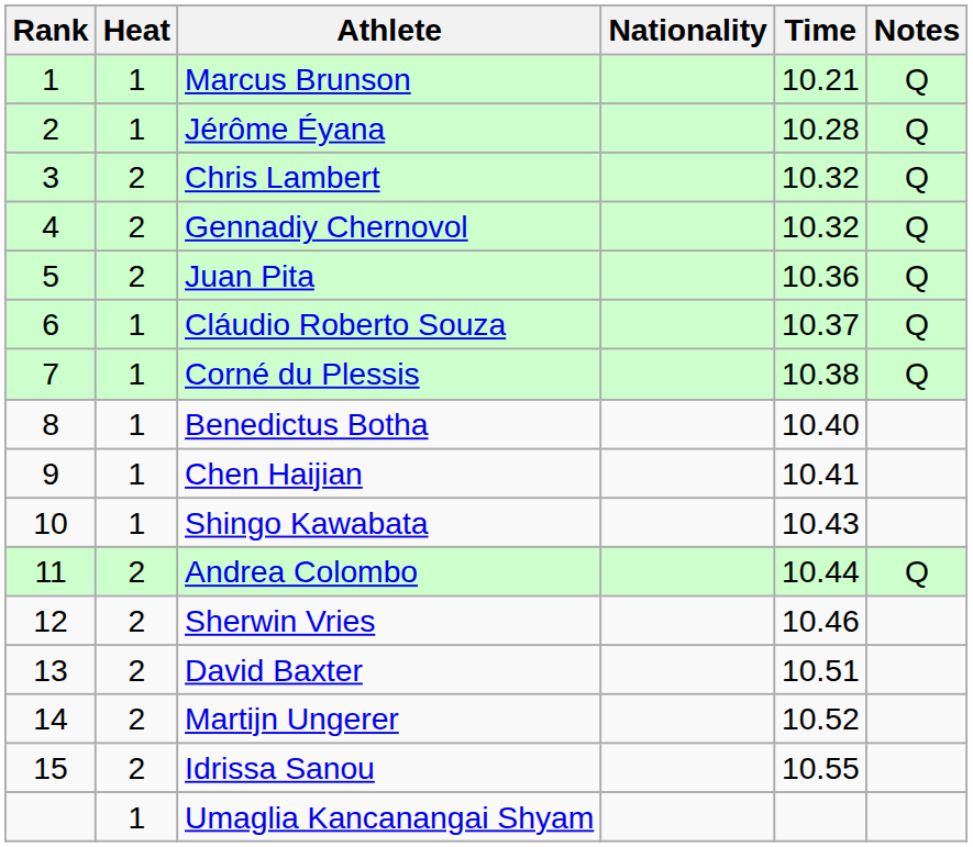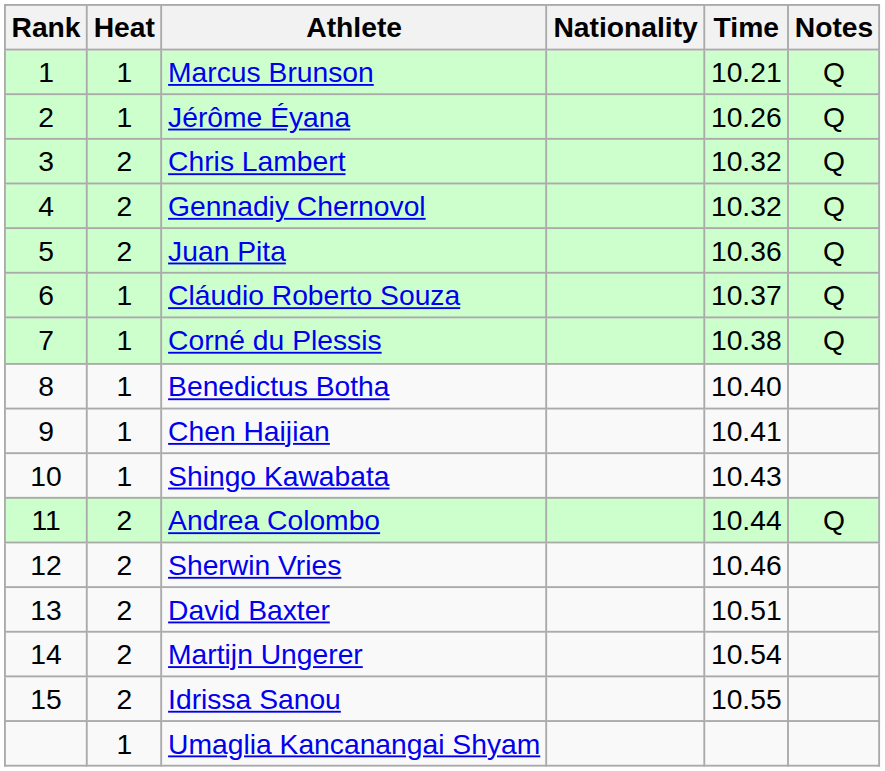 <table class="wikitable sortable" style="text-align:center;font-size:95%">
 <tr>
 <th>Rank</th>
 <th>Heat</th>
 <th>Athlete</th>
 <th>Nationality</th>
 <th>Time</th>
 <th>Notes</th>
 </tr>
 <tr bgcolor=ccffcc>
 <td>1</td>
 <td>1</td>
 <td align="left"><a href='#'>Marcus Brunson</a></td>
 <td align=left></td>
 <td>10.21</td>
 <td>Q</td>
 </tr>
 <tr bgcolor=ccffcc>
 <td>2</td>
 <td>1</td>
 <td align="left"><a href='#'>Jérôme Éyana</a></td>
 <td align=left></td>
-<td>10.28</td>
+<td>10.26</td>
 <td>Q</td>
 </tr>
 <tr bgcolor=ccffcc>
 <td>3</td>
 <td>2</td>
 <td align="left"><a href='#'>Chris Lambert</a></td>
 <td align=left></td>
 <td>10.32</td>
 <td>Q</td>
 </tr>
 <tr bgcolor=ccffcc>
 <td>4</td>
 <td>2</td>
 <td align="left"><a href='#'>Gennadiy Chernovol</a></td>
 <td align=left></td>
 <td>10.32</td>
 <td>Q</td>
 </tr>
 <tr bgcolor=ccffcc>
 <td>5</td>
 <td>2</td>
 <td align="left"><a href='#'>Juan Pita</a></td>
 <td align=left></td>
 <td>10.36</td>
 <td>Q</td>
 </tr>
 <tr bgcolor=ccffcc>
 <td>6</td>
 <td>1</td>
 <td align="left"><a href='#'>Cláudio Roberto Souza</a></td>
 <td align=left></td>
 <td>10.37</td>
 <td>Q</td>
 </tr>
 <tr bgcolor=ccffcc>
 <td>7</td>
 <td>1</td>
 <td align="left"><a href='#'>Corné du Plessis</a></td>
 <td align=left></td>
 <td>10.38</td>
 <td>Q</td>
 </tr>
 <tr>
 <td>8</td>
 <td>1</td>
 <td align="left"><a href='#'>Benedictus Botha</a></td>
 <td align=left></td>
 <td>10.40</td>
 <td></td>
 </tr>
 <tr>
 <td>9</td>
 <td>1</td>
 <td align="left"><a href='#'>Chen Haijian</a></td>
 <td align=left></td>
 <td>10.41</td>
 <td></td>
 </tr>
 <tr>
 <td>10</td>
 <td>1</td>
 <td align="left"><a href='#'>Shingo Kawabata</a></td>
 <td align=left></td>
 <td>10.43</td>
 <td></td>
 </tr>
 <tr bgcolor=ccffcc>
 <td>11</td>
 <td>2</td>
 <td align="left"><a href='#'>Andrea Colombo</a></td>
 <td align=left></td>
 <td>10.44</td>
 <td>Q</td>
 </tr>
 <tr>
 <td>12</td>
 <td>2</td>
 <td align="left"><a href='#'>Sherwin Vries</a></td>
 <td align=left></td>
 <td>10.46</td>
 <td></td>
 </tr>
 <tr>
 <td>13</td>
 <td>2</td>
 <td align="left"><a href='#'>David Baxter</a></td>
 <td align=left></td>
 <td>10.51</td>
 <td></td>
 </tr>
 <tr>
 <td>14</td>
 <td>2</td>
 <td align="left"><a href='#'>Martijn Ungerer</a></td>
 <td align=left></td>
-<td>10.52</td>
+<td>10.54</td>
 <td></td>
 </tr>
 <tr>
 <td>15</td>
 <td>2</td>
 <td align="left"><a href='#'>Idrissa Sanou</a></td>
 <td align=left></td>
 <td>10.55</td>
 <td></td>
 </tr>
 <tr>
 <td></td>
 <td>1</td>
 <td align="left"><a href='#'>Umaglia Kancanangai Shyam</a></td>
 <td align=left></td>
 <td></td>
 <td></td>
 </tr>
 </table>
